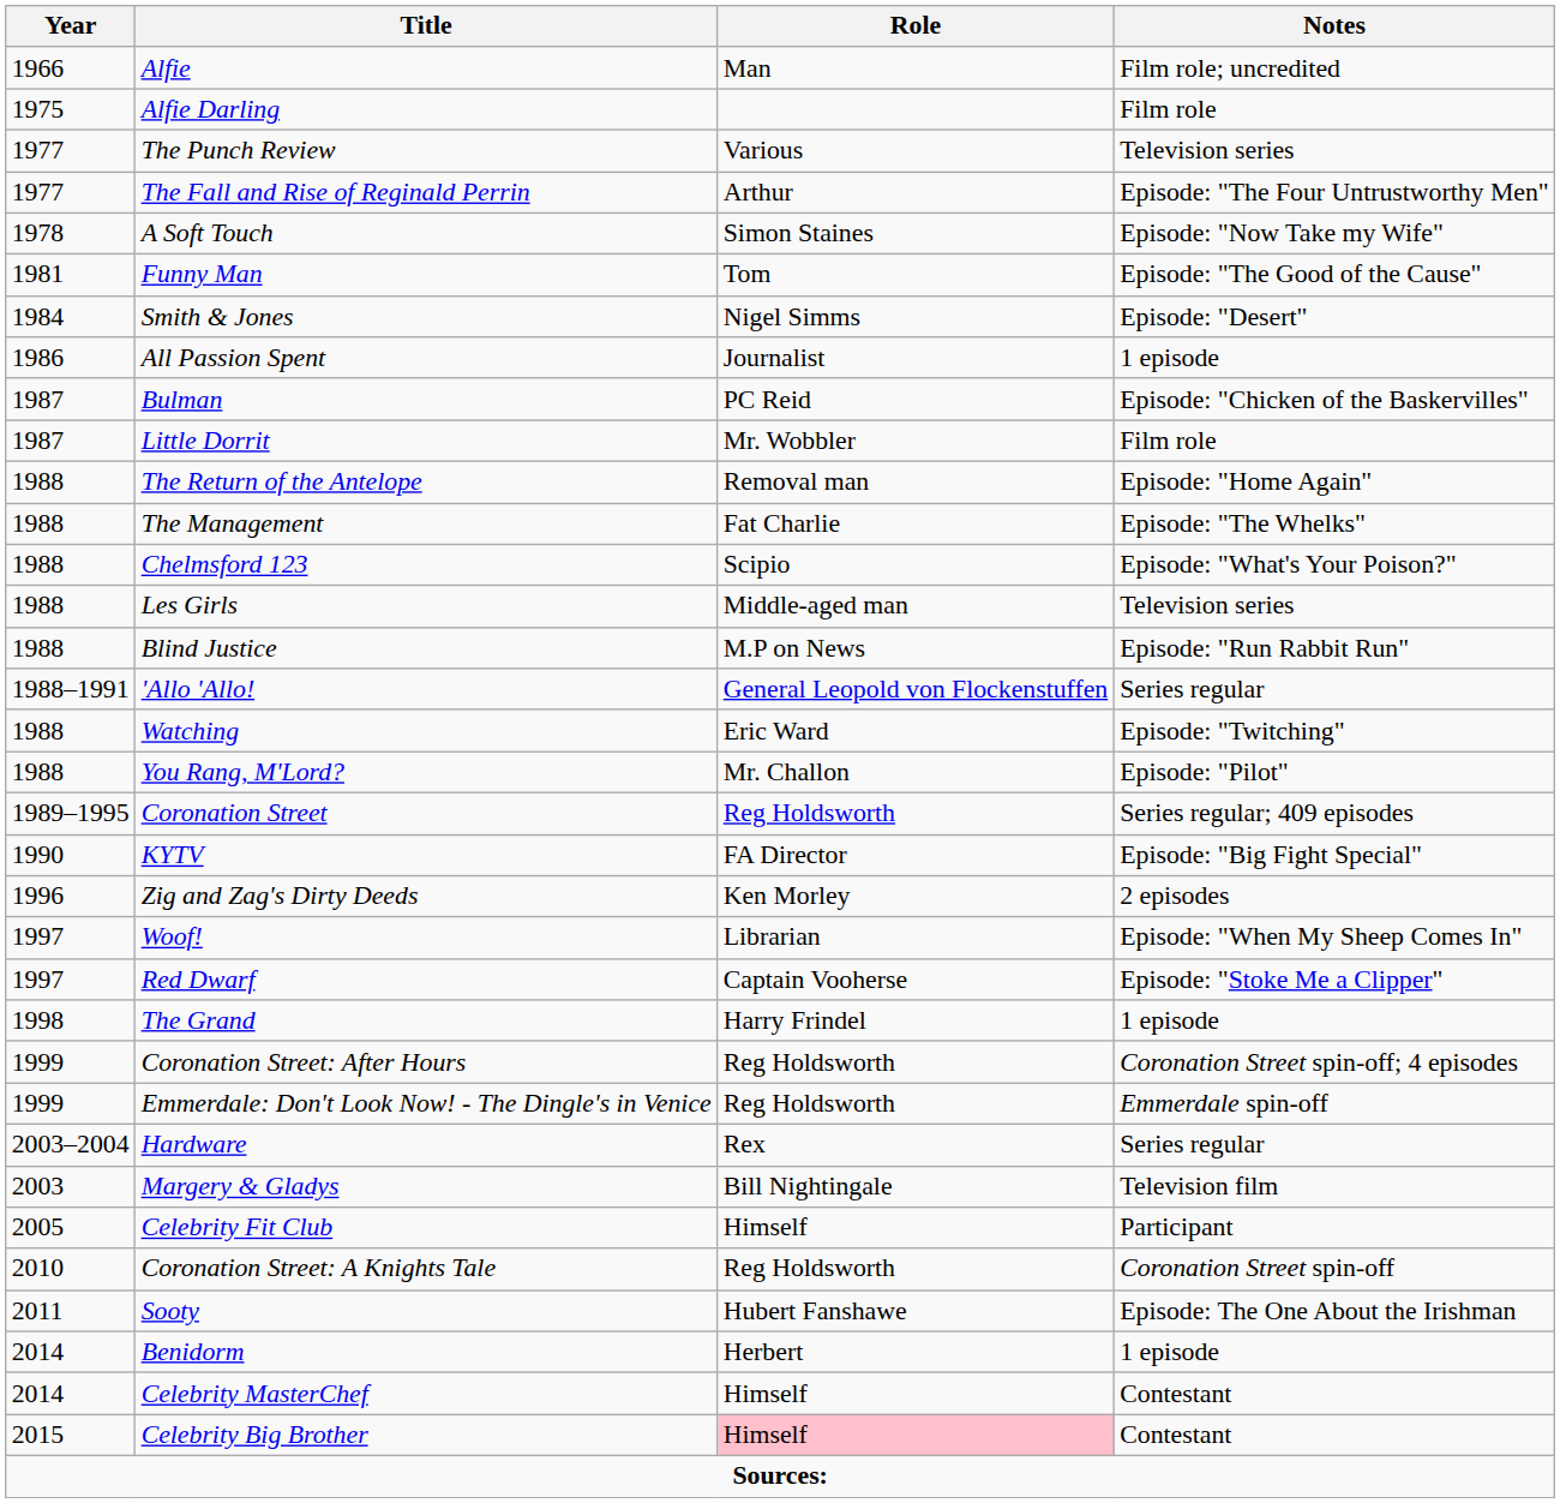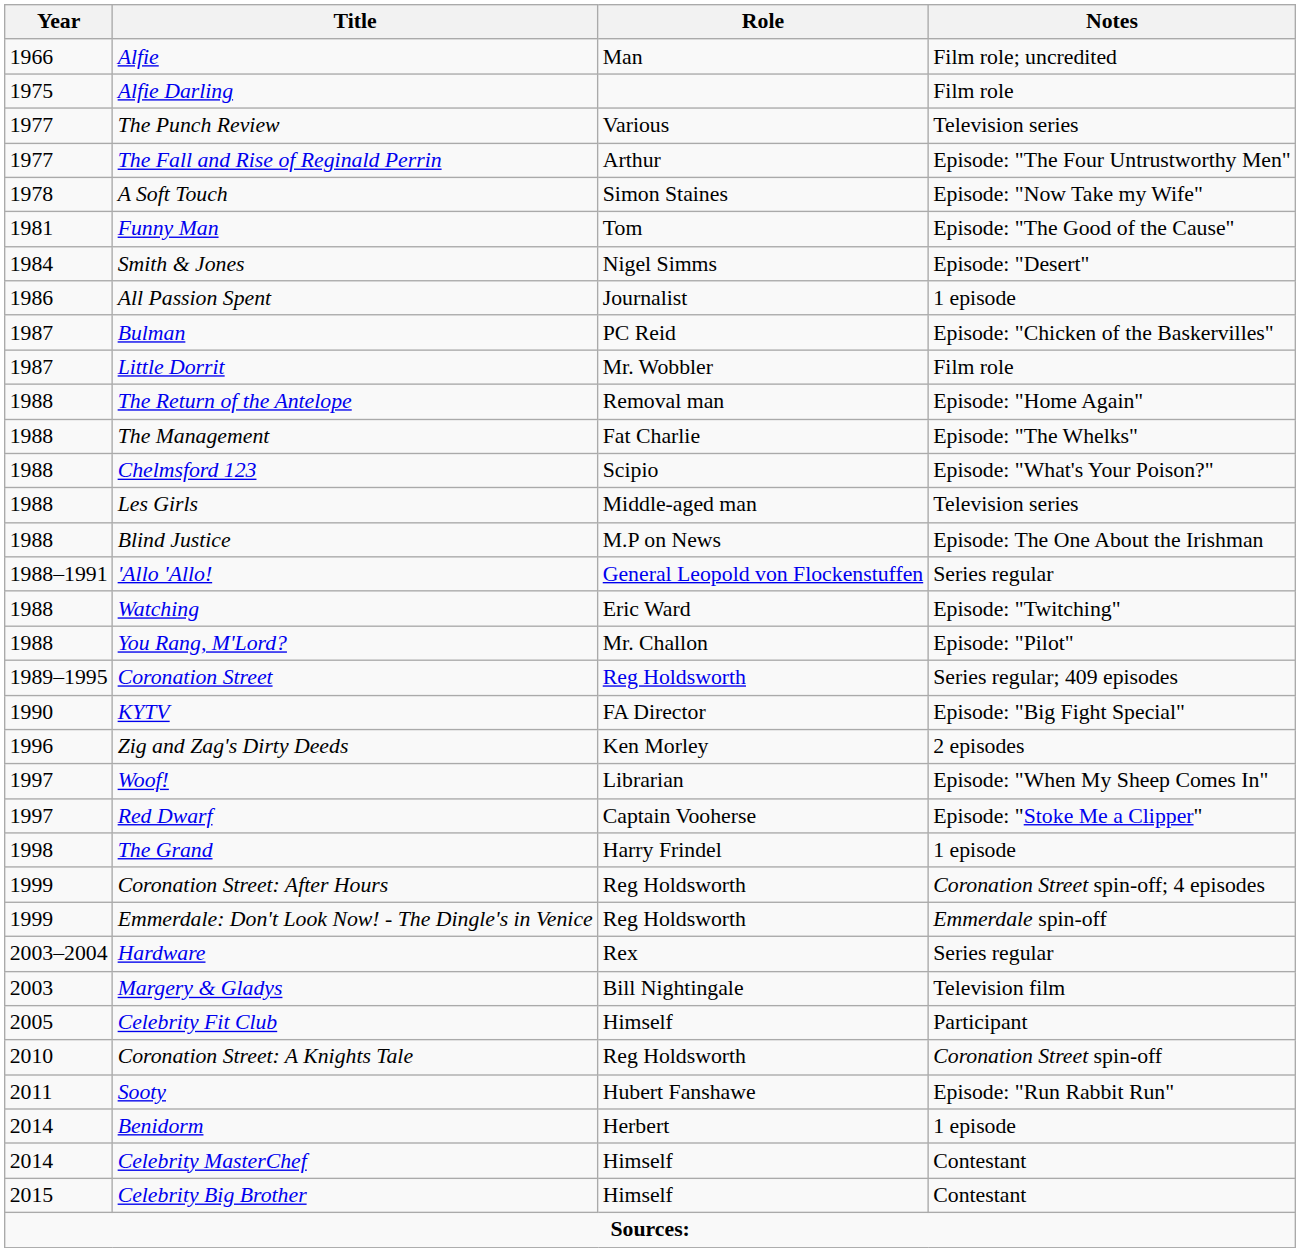 <table class="wikitable sortable">
 <tr>
 <th>Year</th>
 <th>Title</th>
 <th>Role</th>
 <th class="unsortable">Notes</th>
 </tr>
 <tr>
 <td>1966</td>
 <td><em><a href='#'>Alfie</a></em></td>
 <td>Man</td>
 <td>Film role; uncredited</td>
 </tr>
 <tr>
 <td>1975</td>
 <td><em><a href='#'>Alfie Darling</a></em></td>
 <td></td>
 <td>Film role</td>
 </tr>
 <tr>
 <td>1977</td>
 <td><em>The Punch Review</em></td>
 <td>Various</td>
 <td>Television series</td>
 </tr>
 <tr>
 <td>1977</td>
 <td><em><a href='#'>The Fall and Rise of Reginald Perrin</a></em></td>
 <td>Arthur</td>
 <td>Episode: "The Four Untrustworthy Men"</td>
 </tr>
 <tr>
 <td>1978</td>
 <td><em>A Soft Touch</em></td>
 <td>Simon Staines</td>
 <td>Episode: "Now Take my Wife"</td>
 </tr>
 <tr>
 <td>1981</td>
 <td><em><a href='#'>Funny Man</a></em></td>
 <td>Tom</td>
 <td>Episode: "The Good of the Cause"</td>
 </tr>
 <tr>
 <td>1984</td>
 <td><em>Smith & Jones</em></td>
 <td>Nigel Simms</td>
 <td>Episode: "Desert"</td>
 </tr>
 <tr>
 <td>1986</td>
 <td><em>All Passion Spent</em></td>
 <td>Journalist</td>
 <td>1 episode</td>
 </tr>
 <tr>
 <td>1987</td>
 <td><em><a href='#'>Bulman</a></em></td>
 <td>PC Reid</td>
 <td>Episode: "Chicken of the Baskervilles"</td>
 </tr>
 <tr>
 <td>1987</td>
 <td><em><a href='#'>Little Dorrit</a></em></td>
 <td>Mr. Wobbler</td>
 <td>Film role</td>
 </tr>
 <tr>
 <td>1988</td>
 <td><em><a href='#'>The Return of the Antelope</a></em></td>
 <td>Removal man</td>
 <td>Episode: "Home Again"</td>
 </tr>
 <tr>
 <td>1988</td>
 <td><em>The Management</em></td>
 <td>Fat Charlie</td>
 <td>Episode: "The Whelks"</td>
 </tr>
 <tr>
 <td>1988</td>
 <td><em><a href='#'>Chelmsford 123</a></em></td>
 <td>Scipio</td>
 <td>Episode: "What's Your Poison?"</td>
 </tr>
 <tr>
 <td>1988</td>
 <td><em>Les Girls</em></td>
 <td>Middle-aged man</td>
 <td>Television series</td>
 </tr>
 <tr>
 <td>1988</td>
 <td><em>Blind Justice</em></td>
 <td>M.P on News</td>
-<td>Episode: "Run Rabbit Run"</td>
+<td>Episode: The One About the Irishman</td>
 </tr>
 <tr>
 <td>1988–1991</td>
 <td><em><a href='#'>'Allo 'Allo!</a></em></td>
 <td><a href='#'>General Leopold von Flockenstuffen</a></td>
 <td>Series regular</td>
 </tr>
 <tr>
 <td>1988</td>
 <td><em><a href='#'>Watching</a></em></td>
 <td>Eric Ward</td>
 <td>Episode: "Twitching"</td>
 </tr>
 <tr>
 <td>1988</td>
 <td><em><a href='#'>You Rang, M'Lord?</a></em></td>
 <td>Mr. Challon</td>
 <td>Episode: "Pilot"</td>
 </tr>
 <tr>
 <td>1989–1995</td>
 <td><em><a href='#'>Coronation Street</a></em></td>
 <td><a href='#'>Reg Holdsworth</a></td>
 <td>Series regular; 409 episodes</td>
 </tr>
 <tr>
 <td>1990</td>
 <td><em><a href='#'>KYTV</a></em></td>
 <td>FA Director</td>
 <td>Episode: "Big Fight Special"</td>
 </tr>
 <tr>
 <td>1996</td>
 <td><em>Zig and Zag's Dirty Deeds</em></td>
 <td>Ken Morley</td>
 <td>2 episodes</td>
 </tr>
 <tr>
 <td>1997</td>
 <td><em><a href='#'>Woof!</a></em></td>
 <td>Librarian</td>
 <td>Episode: "When My Sheep Comes In"</td>
 </tr>
 <tr>
 <td>1997</td>
 <td><em><a href='#'>Red Dwarf</a></em></td>
 <td>Captain Vooherse</td>
 <td>Episode: "<a href='#'>Stoke Me a Clipper</a>"</td>
 </tr>
 <tr>
 <td>1998</td>
 <td><em><a href='#'>The Grand</a></em></td>
 <td>Harry Frindel</td>
 <td>1 episode</td>
 </tr>
 <tr>
 <td>1999</td>
 <td><em>Coronation Street: After Hours</em></td>
 <td>Reg Holdsworth</td>
 <td><em>Coronation Street</em> spin-off; 4 episodes</td>
 </tr>
 <tr>
 <td>1999</td>
 <td><em>Emmerdale: Don't Look Now! - The Dingle's in Venice</em></td>
 <td>Reg Holdsworth</td>
 <td><em>Emmerdale</em> spin-off</td>
 </tr>
 <tr>
 <td>2003–2004</td>
 <td><em><a href='#'>Hardware</a></em></td>
 <td>Rex</td>
 <td>Series regular</td>
 </tr>
 <tr>
 <td>2003</td>
 <td><em><a href='#'>Margery & Gladys</a></em></td>
 <td>Bill Nightingale</td>
 <td>Television film</td>
 </tr>
 <tr>
 <td>2005</td>
 <td><em><a href='#'>Celebrity Fit Club</a></em></td>
 <td>Himself</td>
 <td>Participant</td>
 </tr>
 <tr>
 <td>2010</td>
 <td><em>Coronation Street: A Knights Tale</em></td>
 <td>Reg Holdsworth</td>
 <td><em>Coronation Street</em> spin-off</td>
 </tr>
 <tr>
 <td>2011</td>
 <td><em><a href='#'>Sooty</a></em></td>
 <td>Hubert Fanshawe</td>
-<td>Episode: The One About the Irishman</td>
+<td>Episode: "Run Rabbit Run"</td>
 </tr>
 <tr>
 <td>2014</td>
 <td><em><a href='#'>Benidorm</a></em></td>
 <td>Herbert</td>
 <td>1 episode</td>
 </tr>
 <tr>
 <td>2014</td>
 <td><em><a href='#'>Celebrity MasterChef</a></em></td>
 <td>Himself</td>
 <td>Contestant</td>
 </tr>
 <tr>
 <td>2015</td>
 <td><em><a href='#'>Celebrity Big Brother</a></em></td>
-<td style="background: pink;">Himself</td>
+<td>Himself</td>
 <td>Contestant</td>
 </tr>
 <tr>
 <td colspan="4" style="text-align: center;"><strong>Sources:</strong></td>
 </tr>
 </table>
